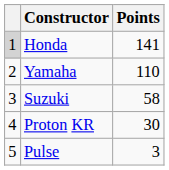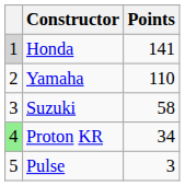 <table class="wikitable" style="font-size: 95%;">
 <tr>
 <th></th>
 <th>Constructor</th>
 <th>Points</th>
 </tr>
 <tr>
 <td align=center style="background: lightgrey;">1</td>
 <td> <a href='#'>Honda</a></td>
 <td align=right>141</td>
 </tr>
 <tr>
 <td align=center>2</td>
 <td> <a href='#'>Yamaha</a></td>
 <td align=right>110</td>
 </tr>
 <tr>
 <td align=center>3</td>
 <td> <a href='#'>Suzuki</a></td>
 <td align=right>58</td>
 </tr>
 <tr>
-<td align=center>4</td>
+<td align=center style="background: lightgreen;">4</td>
 <td> <a href='#'>Proton</a> <a href='#'>KR</a></td>
-<td align=right>30</td>
+<td align=right>34</td>
 </tr>
 <tr>
 <td align=center>5</td>
 <td> <a href='#'>Pulse</a></td>
 <td align=right>3</td>
 </tr>
 </table>
